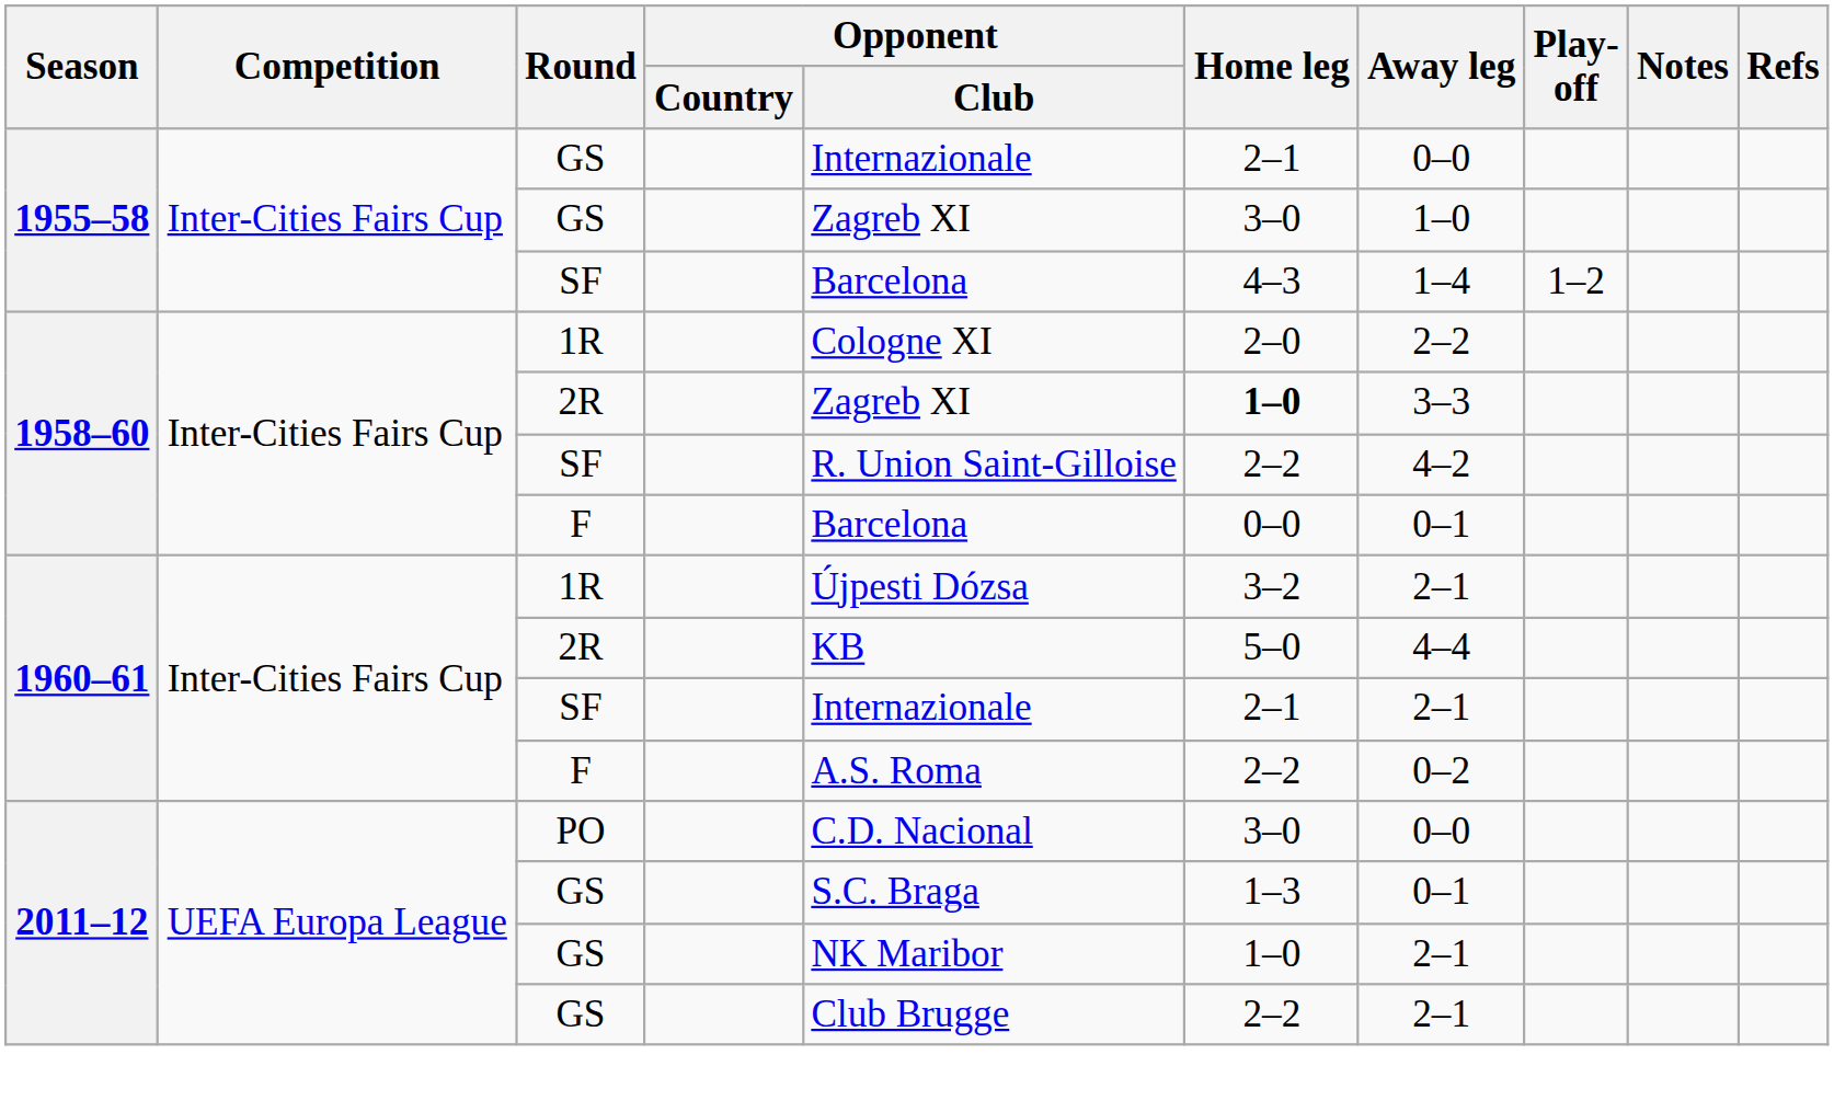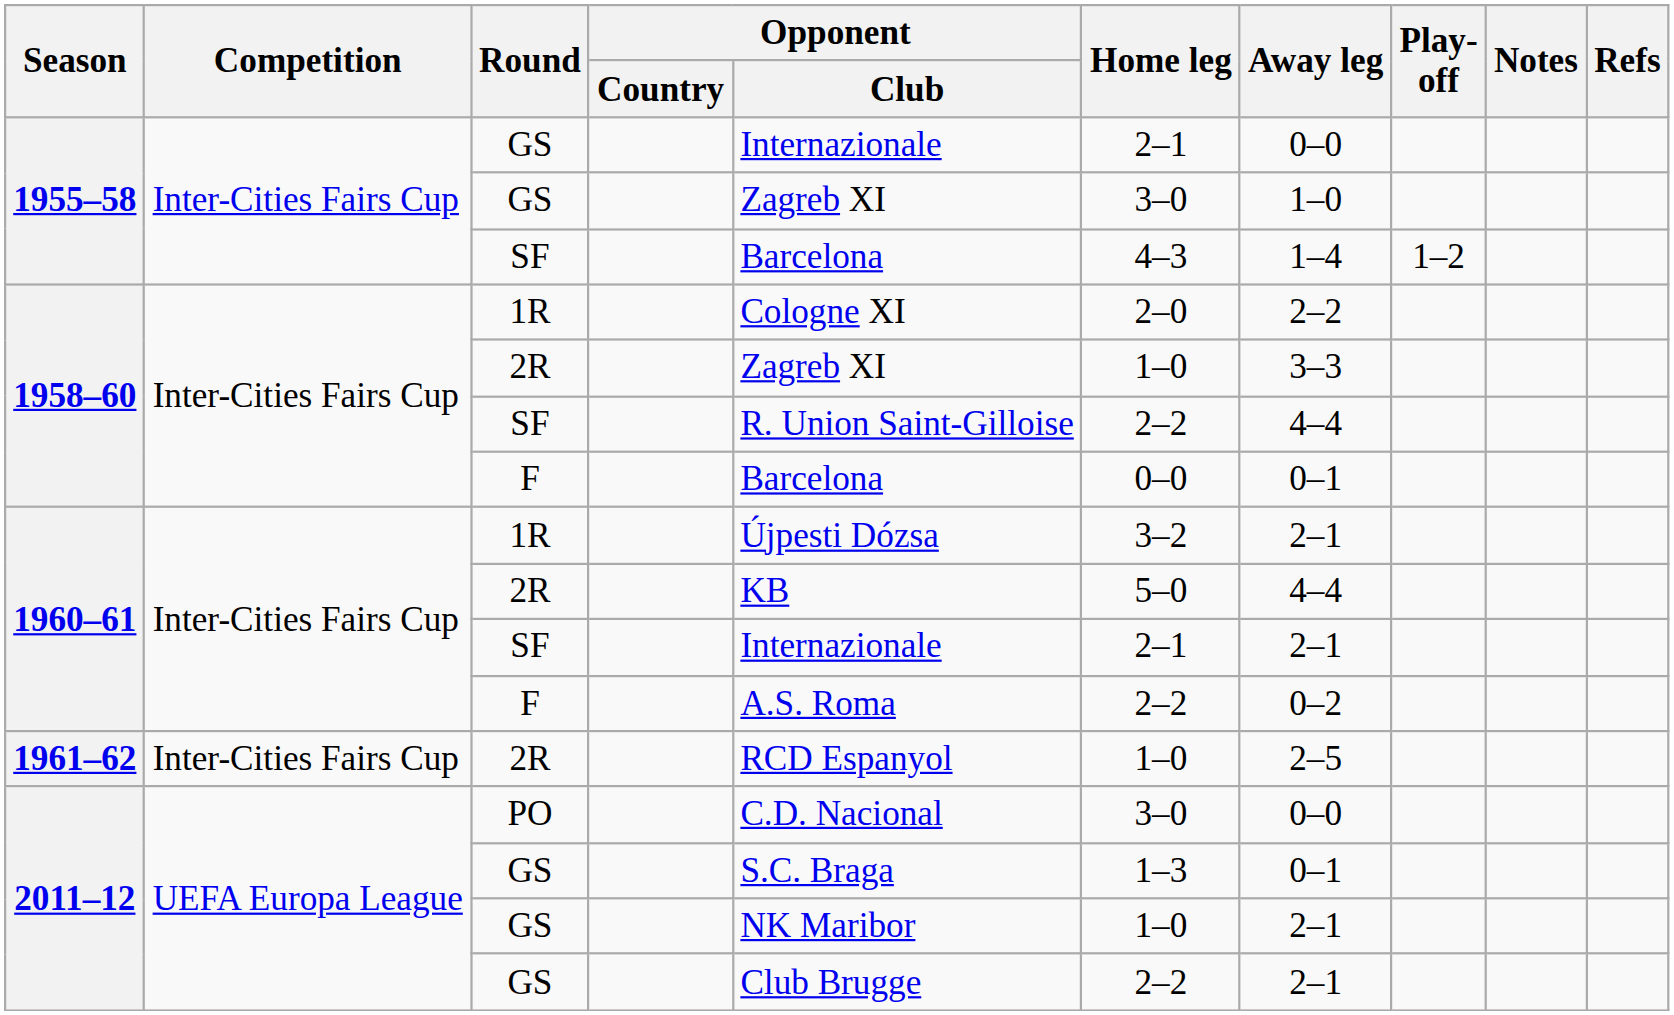 <table class="wikitable plainrowheaders" style=text-align:center>
 <tr>
 <th rowspan=2 scope=col>Season</th>
 <th rowspan=2 scope=col>Competition</th>
 <th rowspan=2 scope=col>Round</th>
 <th colspan=2 scope=col>Opponent</th>
 <th rowspan=2 scope=col>Home leg</th>
 <th rowspan=2 scope=col>Away leg</th>
 <th rowspan=2 scope=col>Play-<br>off</th>
 <th rowspan=2 scope=col>Notes</th>
 <th rowspan=2 scope=col>Refs</th>
 </tr>
 <tr>
 <th scope=col>Country</th>
 <th scope=col>Club</th>
 </tr>
 <tr>
 <th rowspan=3 scope=row><a href='#'>1955–58</a></th>
 <td rowspan=3 style=text-align:left><a href='#'>Inter-Cities Fairs Cup</a></td>
 <td>GS</td>
 <td style=text-align:left></td>
 <td style=text-align:left><a href='#'>Internazionale</a></td>
 <td>2–1</td>
 <td>0–0</td>
 <td></td>
 <td></td>
 <td></td>
 </tr>
 <tr>
 <td>GS</td>
 <td style=text-align:left></td>
 <td style=text-align:left><a href='#'>Zagreb</a> XI</td>
 <td>3–0</td>
 <td>1–0</td>
 <td></td>
 <td></td>
 <td></td>
 </tr>
 <tr>
 <td>SF</td>
 <td style=text-align:left></td>
 <td style=text-align:left><a href='#'>Barcelona</a></td>
 <td>4–3</td>
 <td>1–4</td>
 <td>1–2</td>
 <td></td>
 <td></td>
 </tr>
 <tr>
 <th rowspan=4 scope=row><a href='#'>1958–60</a></th>
 <td rowspan=4 style=text-align:left>Inter-Cities Fairs Cup</td>
 <td>1R</td>
 <td style=text-align:left></td>
 <td style=text-align:left><a href='#'>Cologne</a> XI</td>
 <td>2–0</td>
 <td>2–2</td>
 <td></td>
 <td></td>
 <td></td>
 </tr>
 <tr>
 <td>2R</td>
 <td style=text-align:left></td>
 <td style=text-align:left><a href='#'>Zagreb</a> XI</td>
-<td><strong>1–0</strong></td>
+<td>1–0</td>
 <td>3–3</td>
 <td></td>
 <td></td>
 <td></td>
 </tr>
 <tr>
 <td>SF</td>
 <td style=text-align:left></td>
 <td style=text-align:left><a href='#'>R. Union Saint-Gilloise</a></td>
 <td>2–2</td>
-<td>4–2</td>
+<td>4–4</td>
 <td></td>
 <td></td>
 <td></td>
 </tr>
 <tr>
 <td>F</td>
 <td style=text-align:left></td>
 <td style=text-align:left><a href='#'>Barcelona</a></td>
 <td>0–0</td>
 <td>0–1</td>
 <td></td>
 <td></td>
 <td></td>
 </tr>
 <tr>
 <th rowspan=4 scope=row><a href='#'>1960–61</a></th>
 <td rowspan=4 style=text-align:left>Inter-Cities Fairs Cup</td>
 <td>1R</td>
 <td style=text-align:left></td>
 <td style=text-align:left><a href='#'>Újpesti Dózsa</a></td>
 <td>3–2</td>
 <td>2–1</td>
 <td></td>
 <td></td>
 <td></td>
 </tr>
 <tr>
 <td>2R</td>
 <td style=text-align:left></td>
 <td style=text-align:left><a href='#'>KB</a></td>
 <td>5–0</td>
 <td>4–4</td>
 <td></td>
 <td></td>
 <td></td>
 </tr>
 <tr>
 <td>SF</td>
 <td style=text-align:left></td>
 <td style=text-align:left><a href='#'>Internazionale</a></td>
 <td>2–1</td>
 <td>2–1</td>
 <td></td>
 <td></td>
 <td></td>
 </tr>
 <tr>
 <td>F</td>
 <td style=text-align:left></td>
 <td style=text-align:left><a href='#'>A.S. Roma</a></td>
 <td>2–2</td>
 <td>0–2</td>
 <td></td>
 <td></td>
 <td></td>
 </tr>
 <tr>
+<th scope=row><a href='#'>1961–62</a></th>
+<td style=text-align:left>Inter-Cities Fairs Cup</td>
+<td>2R</td>
+<td style=text-align:left></td>
+<td style=text-align:left><a href='#'>RCD Espanyol</a></td>
+<td>1–0</td>
+<td>2–5</td>
+<td></td>
+<td></td>
+<td></td>
+</tr>
+<tr>
 <th rowspan=4 scope=row><a href='#'>2011–12</a></th>
 <td rowspan=4 style=text-align:left><a href='#'>UEFA Europa League</a></td>
 <td>PO</td>
 <td style=text-align:left></td>
 <td style=text-align:left><a href='#'>C.D. Nacional</a></td>
 <td>3–0</td>
 <td>0–0</td>
 <td></td>
 <td></td>
 <td></td>
 </tr>
 <tr>
 <td>GS</td>
 <td style=text-align:left></td>
 <td style=text-align:left><a href='#'>S.C. Braga</a></td>
 <td>1–3</td>
 <td>0–1</td>
 <td></td>
 <td></td>
 <td></td>
 </tr>
 <tr>
 <td>GS</td>
 <td style=text-align:left></td>
 <td style=text-align:left><a href='#'>NK Maribor</a></td>
 <td>1–0</td>
 <td>2–1</td>
 <td></td>
 <td></td>
 <td></td>
 </tr>
 <tr>
 <td>GS</td>
 <td style=text-align:left></td>
 <td style=text-align:left><a href='#'>Club Brugge</a></td>
 <td>2–2</td>
 <td>2–1</td>
 <td></td>
 <td></td>
 <td></td>
 </tr>
 </table>
